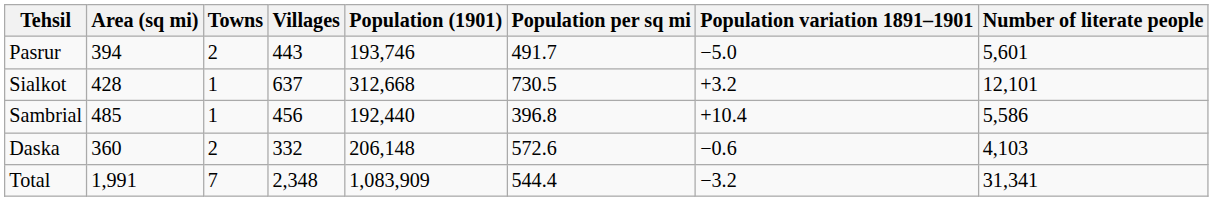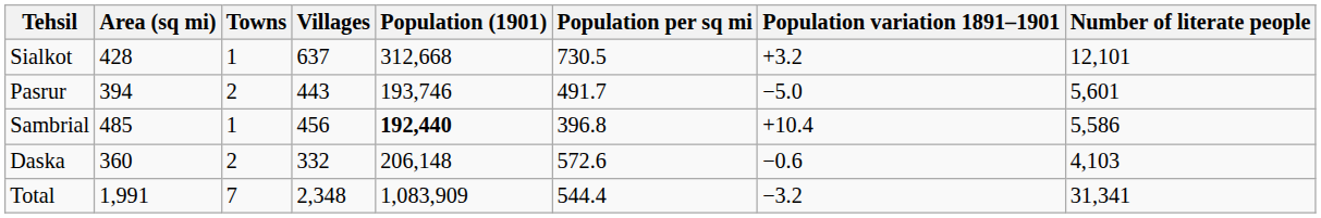 <table class="wikitable">
 <tr>
 <th>Tehsil</th>
 <th>Area (sq mi)</th>
 <th>Towns</th>
 <th>Villages</th>
 <th>Population (1901)</th>
 <th>Population per sq mi</th>
 <th>Population variation 1891–1901</th>
 <th>Number of literate people</th>
 </tr>
 <tr>
+<td>Sialkot</td>
+<td>428</td>
+<td>1</td>
+<td>637</td>
+<td>312,668</td>
+<td>730.5</td>
+<td>+3.2</td>
+<td>12,101</td>
+</tr>
+<tr>
 <td>Pasrur</td>
 <td>394</td>
 <td>2</td>
 <td>443</td>
 <td>193,746</td>
 <td>491.7</td>
 <td>−5.0</td>
 <td>5,601</td>
 </tr>
 <tr>
-<td>Sialkot</td>
-<td>428</td>
-<td>1</td>
-<td>637</td>
-<td>312,668</td>
-<td>730.5</td>
-<td>+3.2</td>
-<td>12,101</td>
-</tr>
-<tr>
 <td>Sambrial</td>
 <td>485</td>
 <td>1</td>
 <td>456</td>
-<td>192,440</td>
+<td><strong>192,440</strong></td>
 <td>396.8</td>
 <td>+10.4</td>
 <td>5,586</td>
 </tr>
 <tr>
 <td>Daska</td>
 <td>360</td>
 <td>2</td>
 <td>332</td>
 <td>206,148</td>
 <td>572.6</td>
 <td>−0.6</td>
 <td>4,103</td>
 </tr>
 <tr>
 <td>Total</td>
 <td>1,991</td>
 <td>7</td>
 <td>2,348</td>
 <td>1,083,909</td>
 <td>544.4</td>
 <td>−3.2</td>
 <td>31,341</td>
 </tr>
 </table>
